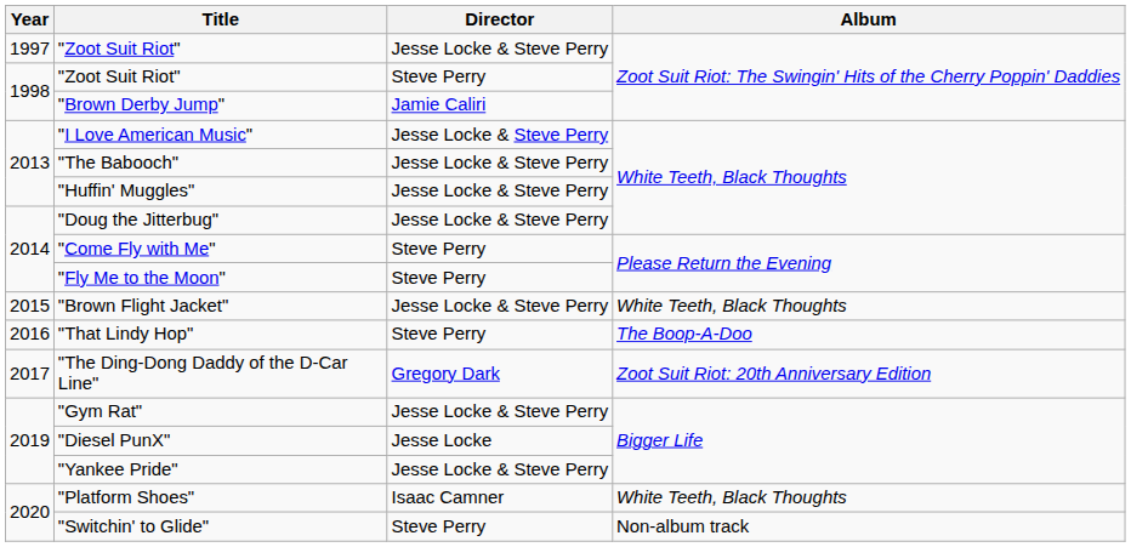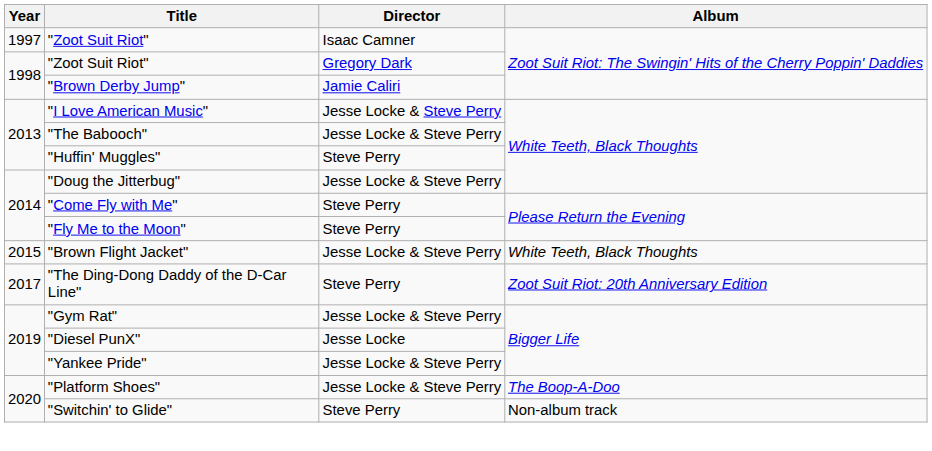 <table class="wikitable">
 <tr>
 <th>Year</th>
 <th style="width:18em">Title</th>
 <th>Director</th>
 <th>Album</th>
 </tr>
 <tr>
 <td rowspan="1">1997</td>
 <td>"<a href='#'>Zoot Suit Riot</a>"</td>
-<td>Jesse Locke & Steve Perry</td>
+<td>Isaac Camner</td>
 <td rowspan="3"><em><a href='#'>Zoot Suit Riot: The Swingin' Hits of the Cherry Poppin' Daddies</a></em></td>
 </tr>
 <tr>
 <td rowspan="2">1998</td>
 <td>"Zoot Suit Riot"</td>
-<td>Steve Perry</td>
+<td rowspan="1"><a href='#'>Gregory Dark</a></td>
 </tr>
 <tr>
 <td>"<a href='#'>Brown Derby Jump</a>"</td>
 <td><a href='#'>Jamie Caliri</a></td>
 </tr>
 <tr>
 <td rowspan="3">2013</td>
 <td>"<a href='#'>I Love American Music</a>"</td>
 <td>Jesse Locke & <a href='#'>Steve Perry</a></td>
 <td rowspan="4"><em><a href='#'>White Teeth, Black Thoughts</a></em></td>
 </tr>
 <tr>
 <td>"The Babooch"</td>
 <td>Jesse Locke & Steve Perry</td>
 </tr>
 <tr>
 <td>"Huffin' Muggles"</td>
-<td>Jesse Locke & Steve Perry</td>
+<td>Steve Perry</td>
 </tr>
 <tr>
 <td rowspan="3">2014</td>
 <td>"Doug the Jitterbug"</td>
 <td>Jesse Locke & Steve Perry</td>
 </tr>
 <tr>
 <td>"<a href='#'>Come Fly with Me</a>"</td>
 <td>Steve Perry</td>
 <td rowspan="2"><em><a href='#'>Please Return the Evening</a></em></td>
 </tr>
 <tr>
 <td>"<a href='#'>Fly Me to the Moon</a>"</td>
 <td>Steve Perry</td>
 </tr>
 <tr>
 <td>2015</td>
 <td>"Brown Flight Jacket"</td>
 <td>Jesse Locke & Steve Perry</td>
 <td><em>White Teeth, Black Thoughts</em></td>
 </tr>
 <tr>
-<td>2016</td>
-<td>"That Lindy Hop"</td>
-<td>Steve Perry</td>
-<td><em><a href='#'>The Boop-A-Doo</a></em></td>
-</tr>
-<tr>
 <td>2017</td>
 <td>"The Ding-Dong Daddy of the D-Car Line"</td>
-<td rowspan="1"><a href='#'>Gregory Dark</a></td>
+<td>Steve Perry</td>
 <td><em><a href='#'>Zoot Suit Riot: 20th Anniversary Edition</a></em></td>
 </tr>
 <tr>
 <td rowspan="3">2019</td>
 <td>"Gym Rat"</td>
 <td>Jesse Locke & Steve Perry</td>
 <td rowspan="3"><em><a href='#'>Bigger Life</a></em></td>
 </tr>
 <tr>
 <td>"Diesel PunX"</td>
 <td>Jesse Locke</td>
 </tr>
 <tr>
 <td>"Yankee Pride"</td>
 <td>Jesse Locke & Steve Perry</td>
 </tr>
 <tr>
 <td rowspan="2">2020</td>
 <td>"Platform Shoes"</td>
-<td>Isaac Camner</td>
-<td><em>White Teeth, Black Thoughts</em></td>
+<td>Jesse Locke & Steve Perry</td>
+<td><em><a href='#'>The Boop-A-Doo</a></em></td>
 </tr>
 <tr>
 <td>"Switchin' to Glide"</td>
 <td>Steve Perry</td>
 <td>Non-album track</td>
 </tr>
 </table>
